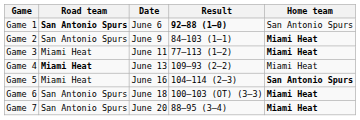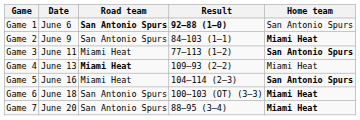 <table class="wikitable">
 <tr>
 <th>Game</th>
+<th>Date</th>
 <th>Road team</th>
-<th>Date</th>
 <th>Result</th>
 <th>Home team</th>
 </tr>
 <tr>
 <td>Game 1</td>
+<td>June 6</td>
 <td><strong>San Antonio Spurs</strong></td>
-<td>June 6</td>
 <td><strong>92–88 (1–0)</strong></td>
 <td>San Antonio Spurs</td>
 </tr>
 <tr>
 <td>Game 2</td>
+<td>June 9</td>
 <td>San Antonio Spurs</td>
-<td>June 9</td>
 <td>84–103 (1–1)</td>
 <td><strong>Miami Heat</strong></td>
 </tr>
 <tr>
 <td>Game 3</td>
+<td>June 11</td>
 <td>Miami Heat</td>
-<td>June 11</td>
 <td>77–113 (1–2)</td>
-<td><strong>Miami Heat</strong></td>
+<td><strong>San Antonio Spurs</strong></td>
 </tr>
 <tr>
 <td>Game 4</td>
+<td>June 13</td>
 <td><strong>Miami Heat</strong></td>
-<td>June 13</td>
 <td>109–93 (2–2)</td>
 <td>Miami Heat</td>
 </tr>
 <tr>
 <td>Game 5</td>
+<td>June 16</td>
 <td>Miami Heat</td>
-<td>June 16</td>
 <td>104–114 (2–3)</td>
 <td><strong>San Antonio Spurs</strong></td>
 </tr>
 <tr>
 <td>Game 6</td>
+<td>June 18</td>
 <td>San Antonio Spurs</td>
-<td>June 18</td>
 <td>100–103 (OT) (3–3)</td>
 <td><strong>Miami Heat</strong></td>
 </tr>
 <tr>
 <td>Game 7</td>
+<td>June 20</td>
 <td>San Antonio Spurs</td>
-<td>June 20</td>
 <td>88–95 (3–4)</td>
 <td><strong>Miami Heat</strong></td>
 </tr>
 </table>
